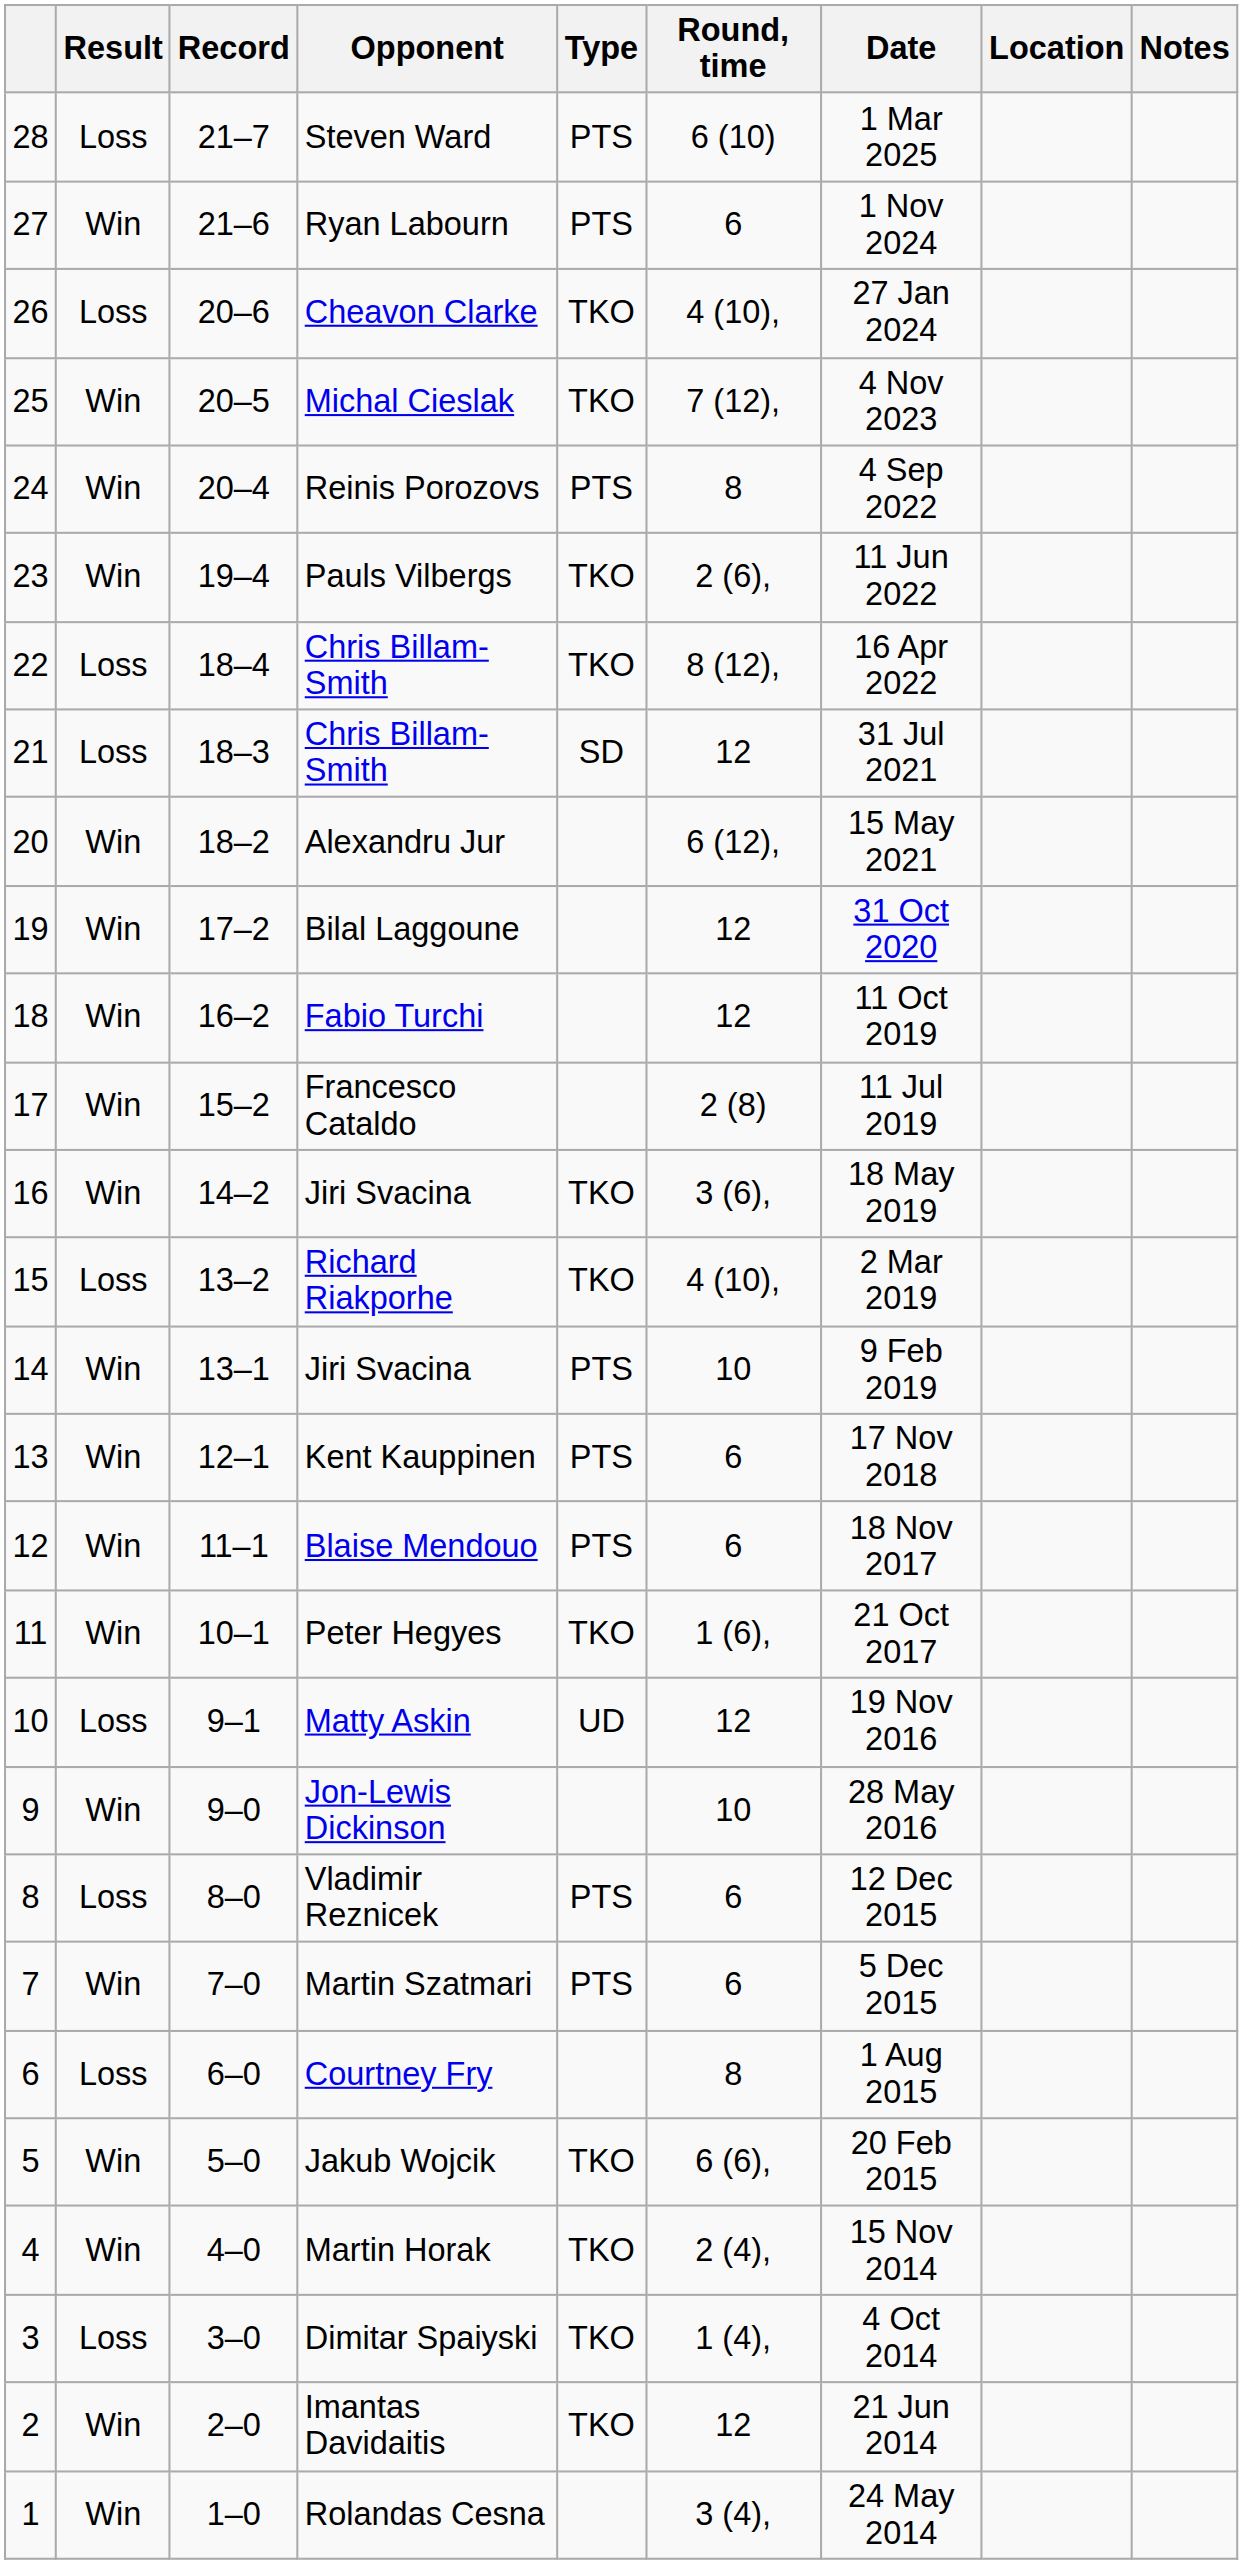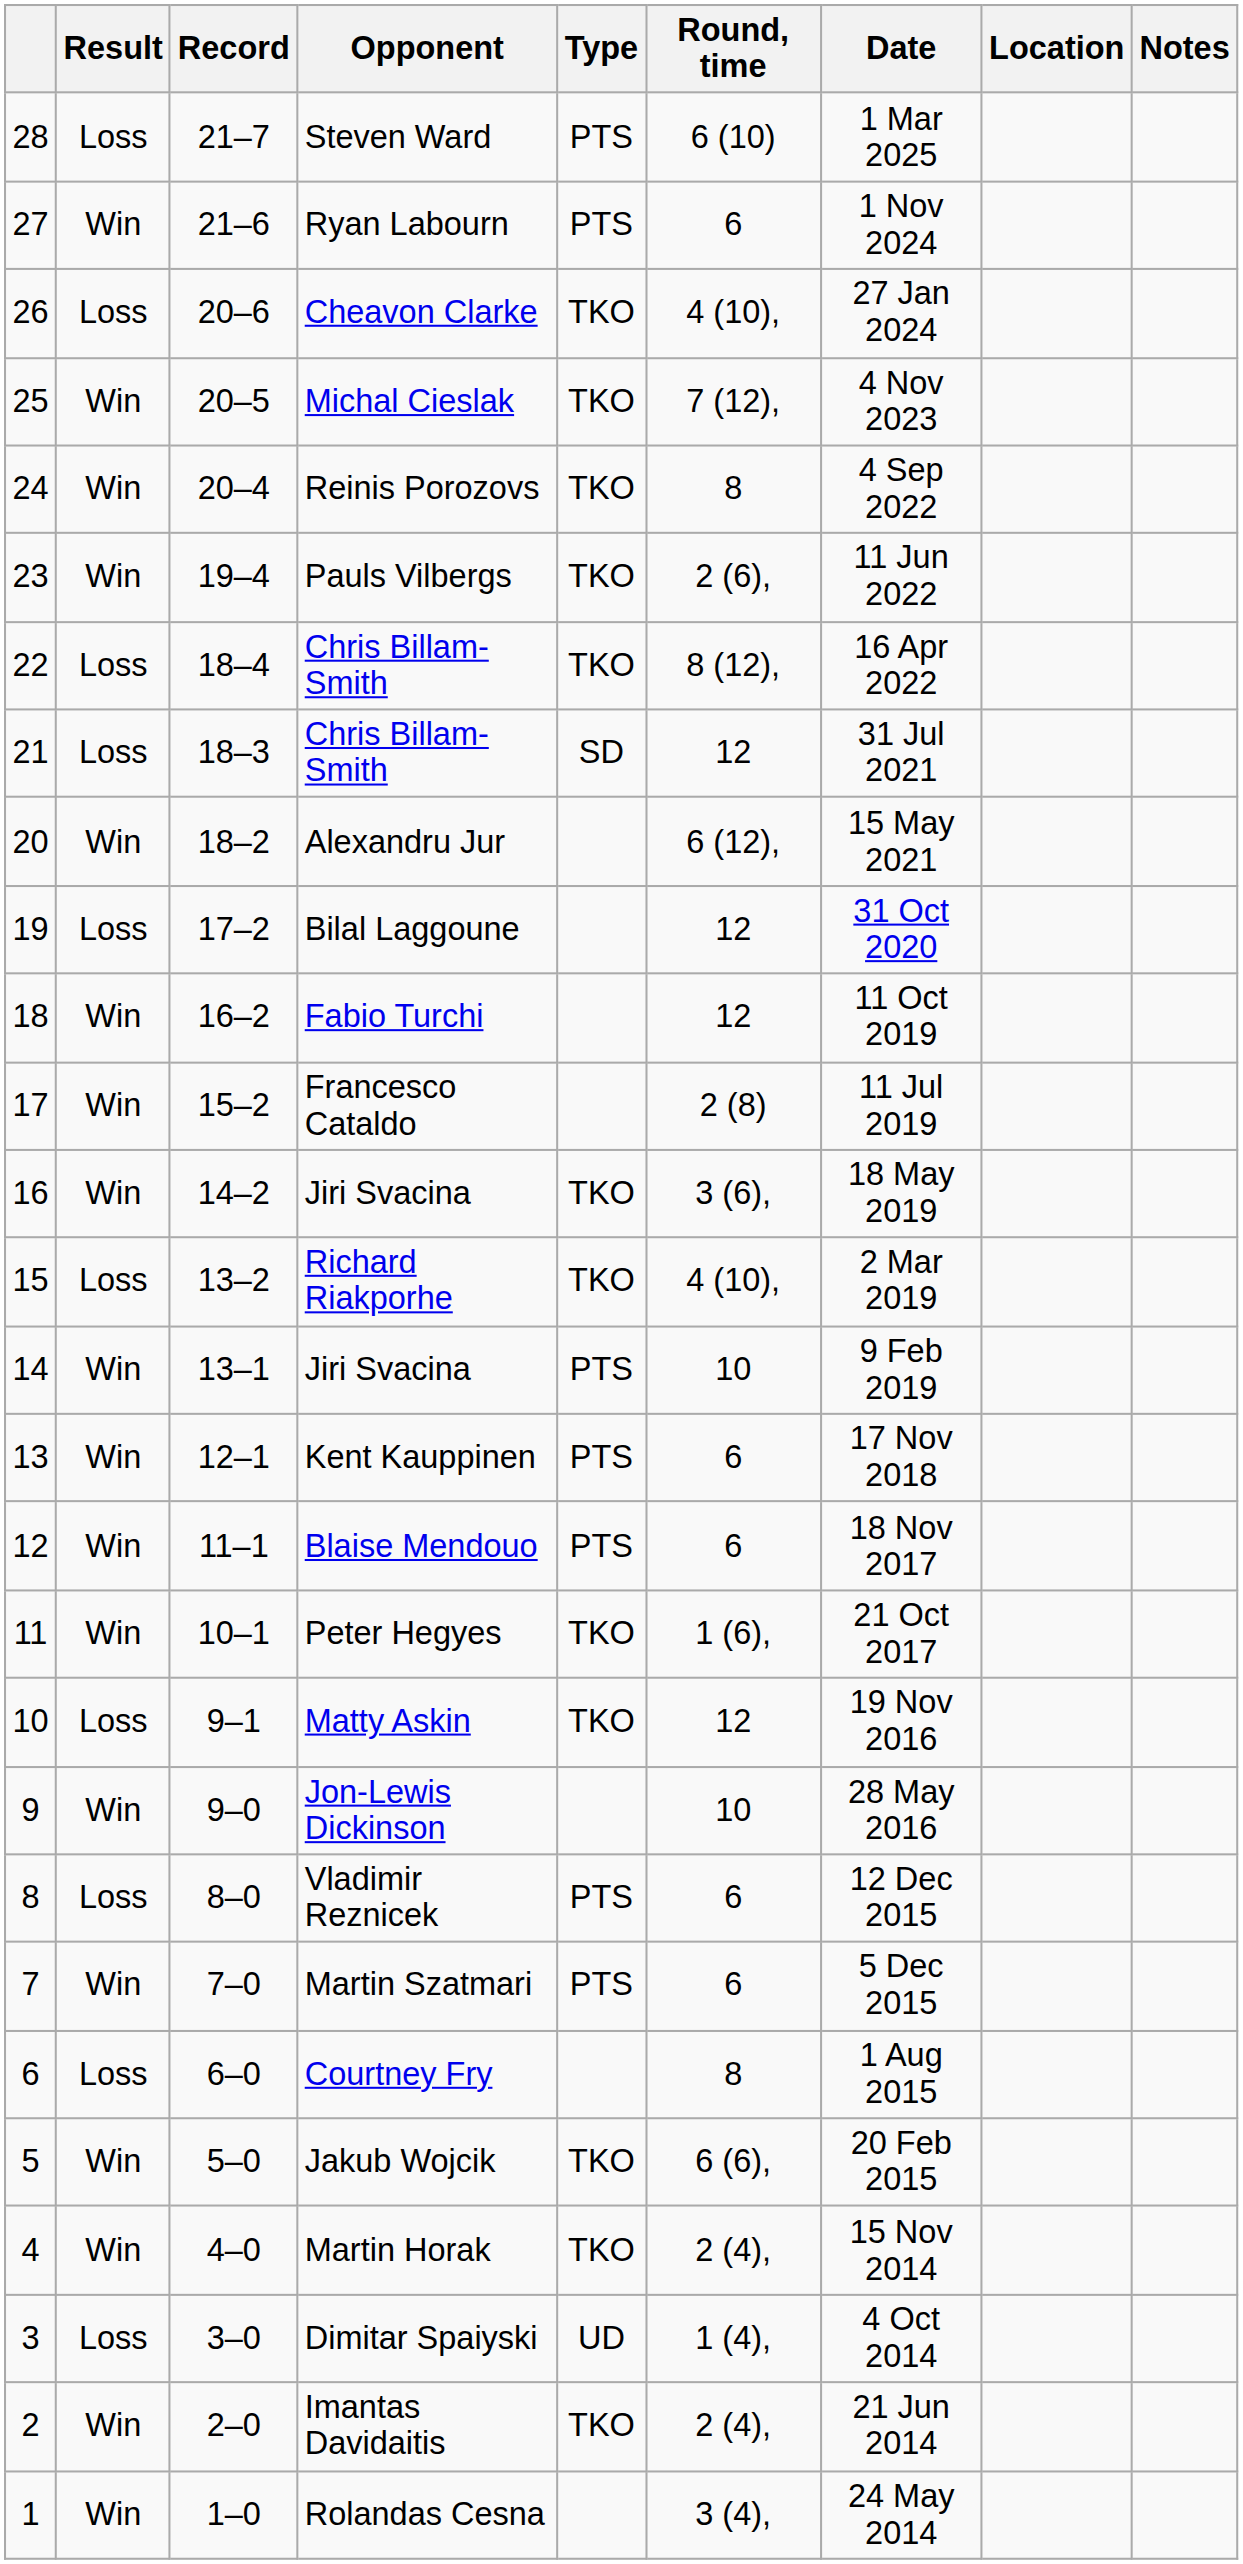 <table class="wikitable" style="text-align:center">
 <tr>
 <th></th>
 <th>Result</th>
 <th>Record</th>
 <th>Opponent</th>
 <th>Type</th>
 <th>Round, time</th>
 <th>Date</th>
 <th>Location</th>
 <th>Notes</th>
 </tr>
 <tr>
 <td>28</td>
 <td>Loss</td>
 <td>21–7</td>
 <td style="text-align:left;">Steven Ward</td>
 <td>PTS</td>
 <td>6 (10)</td>
 <td>1 Mar 2025</td>
 <td style="text-align:left;"></td>
 <td></td>
 </tr>
 <tr>
 <td>27</td>
 <td>Win</td>
 <td>21–6</td>
 <td style="text-align:left;">Ryan Labourn</td>
 <td>PTS</td>
 <td>6</td>
 <td>1 Nov 2024</td>
 <td style="text-align:left;"></td>
 <td></td>
 </tr>
 <tr>
 <td>26</td>
 <td>Loss</td>
 <td>20–6</td>
 <td style="text-align:left;"><a href='#'>Cheavon Clarke</a></td>
 <td>TKO</td>
 <td>4 (10), </td>
 <td>27 Jan 2024</td>
 <td style="text-align:left;"></td>
 <td style="text-align:left;"></td>
 </tr>
 <tr>
 <td>25</td>
 <td>Win</td>
 <td>20–5</td>
 <td style="text-align:left;"><a href='#'>Michal Cieslak</a></td>
 <td>TKO</td>
 <td>7 (12), </td>
 <td>4 Nov 2023</td>
 <td style="text-align:left;"></td>
 <td style="text-align:left;"></td>
 </tr>
 <tr>
 <td>24</td>
 <td>Win</td>
 <td>20–4</td>
 <td style="text-align:left;">Reinis Porozovs</td>
-<td>PTS</td>
+<td>TKO</td>
 <td>8</td>
 <td>4 Sep 2022</td>
 <td style="text-align:left;"></td>
 <td></td>
 </tr>
 <tr>
 <td>23</td>
 <td>Win</td>
 <td>19–4</td>
 <td style="text-align:left;">Pauls Vilbergs</td>
 <td>TKO</td>
 <td>2 (6), </td>
 <td>11 Jun 2022</td>
 <td style="text-align:left;"></td>
 <td></td>
 </tr>
 <tr>
 <td>22</td>
 <td>Loss</td>
 <td>18–4</td>
 <td style="text-align:left;"><a href='#'>Chris Billam-Smith</a></td>
 <td>TKO</td>
 <td>8 (12), </td>
 <td>16 Apr 2022</td>
 <td style="text-align:left;"></td>
 <td style="text-align:left;"></td>
 </tr>
 <tr>
 <td>21</td>
 <td>Loss</td>
 <td>18–3</td>
 <td style="text-align:left;"><a href='#'>Chris Billam-Smith</a></td>
 <td>SD</td>
 <td>12</td>
 <td>31 Jul 2021</td>
 <td style="text-align:left;"></td>
 <td style="text-align:left;"></td>
 </tr>
 <tr>
 <td>20</td>
 <td>Win</td>
 <td>18–2</td>
 <td style="text-align:left;">Alexandru Jur</td>
 <td></td>
 <td>6 (12), </td>
 <td>15 May 2021</td>
 <td style="text-align:left;"></td>
 <td style="text-align:left;"></td>
 </tr>
 <tr>
 <td>19</td>
-<td>Win</td>
+<td>Loss</td>
 <td>17–2</td>
 <td style="text-align:left;">Bilal Laggoune</td>
 <td></td>
 <td>12</td>
 <td><a href='#'>31 Oct 2020</a></td>
 <td style="text-align:left;"></td>
 <td style="text-align:left;"></td>
 </tr>
 <tr>
 <td>18</td>
 <td>Win</td>
 <td>16–2</td>
 <td style="text-align:left;"><a href='#'>Fabio Turchi</a></td>
 <td></td>
 <td>12</td>
 <td>11 Oct 2019</td>
 <td style="text-align:left;"></td>
 <td style="text-align:left;"></td>
 </tr>
 <tr>
 <td>17</td>
 <td>Win</td>
 <td>15–2</td>
 <td style="text-align:left;">Francesco Cataldo</td>
 <td></td>
 <td>2 (8)</td>
 <td>11 Jul 2019</td>
 <td style="text-align:left;"></td>
 <td></td>
 </tr>
 <tr>
 <td>16</td>
 <td>Win</td>
 <td>14–2</td>
 <td style="text-align:left;">Jiri Svacina</td>
 <td>TKO</td>
 <td>3 (6), </td>
 <td>18 May 2019</td>
 <td style="text-align:left;"></td>
 <td></td>
 </tr>
 <tr>
 <td>15</td>
 <td>Loss</td>
 <td>13–2</td>
 <td style="text-align:left;"><a href='#'>Richard Riakporhe</a></td>
 <td>TKO</td>
 <td>4 (10), </td>
 <td>2 Mar 2019</td>
 <td style="text-align:left;"></td>
 <td style="text-align:left;"></td>
 </tr>
 <tr>
 <td>14</td>
 <td>Win</td>
 <td>13–1</td>
 <td style="text-align:left;">Jiri Svacina</td>
 <td>PTS</td>
 <td>10</td>
 <td>9 Feb 2019</td>
 <td style="text-align:left;"></td>
 <td></td>
 </tr>
 <tr>
 <td>13</td>
 <td>Win</td>
 <td>12–1</td>
 <td style="text-align:left;">Kent Kauppinen</td>
 <td>PTS</td>
 <td>6</td>
 <td>17 Nov 2018</td>
 <td style="text-align:left;"></td>
 <td></td>
 </tr>
 <tr>
 <td>12</td>
 <td>Win</td>
 <td>11–1</td>
 <td style="text-align:left;"><a href='#'>Blaise Mendouo</a></td>
 <td>PTS</td>
 <td>6</td>
 <td>18 Nov 2017</td>
 <td style="text-align:left;"></td>
 <td></td>
 </tr>
 <tr>
 <td>11</td>
 <td>Win</td>
 <td>10–1</td>
 <td style="text-align:left;">Peter Hegyes</td>
 <td>TKO</td>
 <td>1 (6), </td>
 <td>21 Oct 2017</td>
 <td style="text-align:left;"></td>
 <td></td>
 </tr>
 <tr>
 <td>10</td>
 <td>Loss</td>
 <td>9–1</td>
 <td style="text-align:left;"><a href='#'>Matty Askin</a></td>
-<td>UD</td>
+<td>TKO</td>
 <td>12</td>
 <td>19 Nov 2016</td>
 <td style="text-align:left;"></td>
 <td></td>
 </tr>
 <tr>
 <td>9</td>
 <td>Win</td>
 <td>9–0</td>
 <td style="text-align:left;"><a href='#'>Jon-Lewis Dickinson</a></td>
 <td></td>
 <td>10</td>
 <td>28 May 2016</td>
 <td style="text-align:left;"></td>
 <td></td>
 </tr>
 <tr>
 <td>8</td>
 <td>Loss</td>
 <td>8–0</td>
 <td style="text-align:left;">Vladimir Reznicek</td>
 <td>PTS</td>
 <td>6</td>
 <td>12 Dec 2015</td>
 <td style="text-align:left;"></td>
 <td></td>
 </tr>
 <tr>
 <td>7</td>
 <td>Win</td>
 <td>7–0</td>
 <td style="text-align:left;">Martin Szatmari</td>
 <td>PTS</td>
 <td>6</td>
 <td>5 Dec 2015</td>
 <td style="text-align:left;"></td>
 <td></td>
 </tr>
 <tr>
 <td>6</td>
 <td>Loss</td>
 <td>6–0</td>
 <td style="text-align:left;"><a href='#'>Courtney Fry</a></td>
 <td></td>
 <td>8</td>
 <td>1 Aug 2015</td>
 <td style="text-align:left;"></td>
 <td></td>
 </tr>
 <tr>
 <td>5</td>
 <td>Win</td>
 <td>5–0</td>
 <td style="text-align:left;">Jakub Wojcik</td>
 <td>TKO</td>
 <td>6 (6), </td>
 <td>20 Feb 2015</td>
 <td style="text-align:left;"></td>
 <td></td>
 </tr>
 <tr>
 <td>4</td>
 <td>Win</td>
 <td>4–0</td>
 <td style="text-align:left;">Martin Horak</td>
 <td>TKO</td>
 <td>2 (4), </td>
 <td>15 Nov 2014</td>
 <td style="text-align:left;"></td>
 <td></td>
 </tr>
 <tr>
 <td>3</td>
 <td>Loss</td>
 <td>3–0</td>
 <td style="text-align:left;">Dimitar Spaiyski</td>
-<td>TKO</td>
+<td>UD</td>
 <td>1 (4), </td>
 <td>4 Oct 2014</td>
 <td style="text-align:left;"></td>
 <td></td>
 </tr>
 <tr>
 <td>2</td>
 <td>Win</td>
 <td>2–0</td>
 <td style="text-align:left;">Imantas Davidaitis</td>
 <td>TKO</td>
-<td>12</td>
+<td>2 (4), </td>
 <td>21 Jun 2014</td>
 <td style="text-align:left;"></td>
 <td></td>
 </tr>
 <tr>
 <td>1</td>
 <td>Win</td>
 <td>1–0</td>
 <td style="text-align:left;">Rolandas Cesna</td>
 <td></td>
 <td>3 (4), </td>
 <td>24 May 2014</td>
 <td style="text-align:left;"></td>
 <td></td>
 </tr>
 </table>
